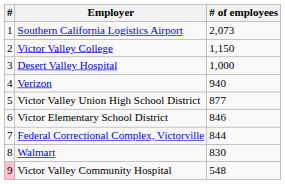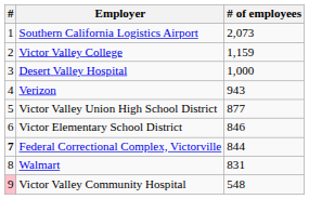 <table class="wikitable">
 <tr>
 <th>#</th>
 <th>Employer</th>
 <th># of employees</th>
 </tr>
 <tr>
 <td>1</td>
 <td><a href='#'>Southern California Logistics Airport</a></td>
 <td>2,073</td>
 </tr>
 <tr>
 <td>2</td>
 <td><a href='#'>Victor Valley College</a></td>
-<td>1,150</td>
+<td>1,159</td>
 </tr>
 <tr>
 <td>3</td>
 <td><a href='#'>Desert Valley Hospital</a></td>
 <td>1,000</td>
 </tr>
 <tr>
 <td>4</td>
 <td><a href='#'>Verizon</a></td>
-<td>940</td>
+<td>943</td>
 </tr>
 <tr>
 <td>5</td>
 <td>Victor Valley Union High School District</td>
 <td>877</td>
 </tr>
 <tr>
 <td>6</td>
 <td>Victor Elementary School District</td>
 <td>846</td>
 </tr>
 <tr>
-<td>7</td>
+<td><strong>7</strong></td>
 <td><a href='#'>Federal Correctional Complex, Victorville</a></td>
 <td>844</td>
 </tr>
 <tr>
 <td>8</td>
 <td><a href='#'>Walmart</a></td>
-<td>830</td>
+<td>831</td>
 </tr>
 <tr>
 <td style="background: pink;">9</td>
 <td>Victor Valley Community Hospital</td>
 <td>548</td>
 </tr>
 </table>
